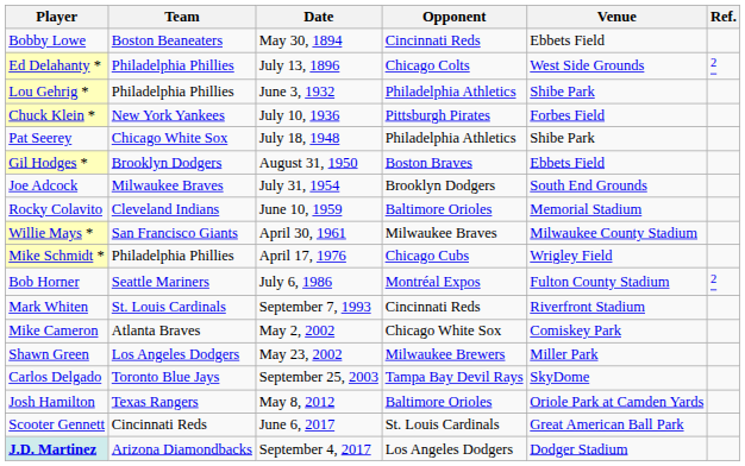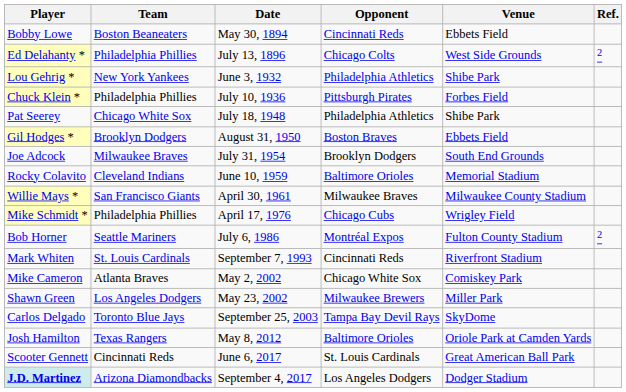 <table class="wikitable">
 <tr>
 <th>Player</th>
 <th>Team</th>
 <th>Date</th>
 <th>Opponent</th>
 <th>Venue</th>
 <th>Ref.</th>
 </tr>
 <tr>
 <td><a href='#'>Bobby Lowe</a></td>
 <td><a href='#'>Boston Beaneaters</a></td>
 <td>May 30, <a href='#'>1894</a></td>
 <td><a href='#'>Cincinnati Reds</a></td>
 <td>Ebbets Field</td>
 <td></td>
 </tr>
 <tr>
 <td style="background:#ffffbb;"><a href='#'>Ed Delahanty</a> *</td>
 <td><a href='#'>Philadelphia Phillies</a></td>
 <td>July 13, <a href='#'>1896</a></td>
 <td><a href='#'>Chicago Colts</a></td>
 <td><a href='#'>West Side Grounds</a></td>
 <td><a href='#'><sup>2</sup></a></td>
 </tr>
 <tr>
 <td style="background:#ffffbb;"><a href='#'>Lou Gehrig</a> *</td>
-<td>Philadelphia Phillies</td>
+<td><a href='#'>New York Yankees</a></td>
 <td>June 3, <a href='#'>1932</a></td>
 <td><a href='#'>Philadelphia Athletics</a></td>
 <td><a href='#'>Shibe Park</a></td>
 <td></td>
 </tr>
 <tr>
 <td style="background:#ffffbb;"><a href='#'>Chuck Klein</a> *</td>
-<td><a href='#'>New York Yankees</a></td>
+<td>Philadelphia Phillies</td>
 <td>July 10, <a href='#'>1936</a></td>
 <td><a href='#'>Pittsburgh Pirates</a></td>
 <td><a href='#'>Forbes Field</a></td>
 <td></td>
 </tr>
 <tr>
 <td><a href='#'>Pat Seerey</a></td>
 <td><a href='#'>Chicago White Sox</a></td>
 <td>July 18, <a href='#'>1948</a></td>
 <td>Philadelphia Athletics</td>
 <td>Shibe Park</td>
 <td></td>
 </tr>
 <tr>
 <td style="background:#ffffbb;"><a href='#'>Gil Hodges</a> *</td>
 <td><a href='#'>Brooklyn Dodgers</a></td>
 <td>August 31, <a href='#'>1950</a></td>
 <td><a href='#'>Boston Braves</a></td>
 <td><a href='#'>Ebbets Field</a></td>
 <td></td>
 </tr>
 <tr>
 <td><a href='#'>Joe Adcock</a></td>
 <td><a href='#'>Milwaukee Braves</a></td>
 <td>July 31, <a href='#'>1954</a></td>
 <td>Brooklyn Dodgers</td>
 <td><a href='#'>South End Grounds</a></td>
 <td></td>
 </tr>
 <tr>
 <td><a href='#'>Rocky Colavito</a></td>
 <td><a href='#'>Cleveland Indians</a></td>
 <td>June 10, <a href='#'>1959</a></td>
 <td><a href='#'>Baltimore Orioles</a></td>
 <td><a href='#'>Memorial Stadium</a></td>
 <td></td>
 </tr>
 <tr>
 <td style="background:#ffffbb;"><a href='#'>Willie Mays</a> *</td>
 <td><a href='#'>San Francisco Giants</a></td>
 <td>April 30, <a href='#'>1961</a></td>
 <td>Milwaukee Braves</td>
 <td><a href='#'>Milwaukee County Stadium</a></td>
 <td></td>
 </tr>
 <tr>
 <td style="background:#ffffbb;"><a href='#'>Mike Schmidt</a> *</td>
 <td>Philadelphia Phillies</td>
 <td>April 17, <a href='#'>1976</a></td>
 <td><a href='#'>Chicago Cubs</a></td>
 <td><a href='#'>Wrigley Field</a></td>
 <td></td>
 </tr>
 <tr>
 <td><a href='#'>Bob Horner</a></td>
 <td><a href='#'>Seattle Mariners</a></td>
 <td>July 6, <a href='#'>1986</a></td>
 <td><a href='#'>Montréal Expos</a></td>
 <td><a href='#'>Fulton County Stadium</a></td>
 <td><a href='#'><sup>2</sup></a></td>
 </tr>
 <tr>
 <td><a href='#'>Mark Whiten</a></td>
 <td><a href='#'>St. Louis Cardinals</a></td>
 <td>September 7, <a href='#'>1993</a></td>
 <td>Cincinnati Reds</td>
 <td><a href='#'>Riverfront Stadium</a></td>
 <td></td>
 </tr>
 <tr>
 <td><a href='#'>Mike Cameron</a></td>
 <td>Atlanta Braves</td>
 <td>May 2, <a href='#'>2002</a></td>
 <td>Chicago White Sox</td>
 <td><a href='#'>Comiskey Park</a></td>
 <td></td>
 </tr>
 <tr>
 <td><a href='#'>Shawn Green</a></td>
 <td><a href='#'>Los Angeles Dodgers</a></td>
 <td>May 23, <a href='#'>2002</a></td>
 <td><a href='#'>Milwaukee Brewers</a></td>
 <td><a href='#'>Miller Park</a></td>
 <td></td>
 </tr>
 <tr>
 <td><a href='#'>Carlos Delgado</a></td>
 <td><a href='#'>Toronto Blue Jays</a></td>
 <td>September 25, <a href='#'>2003</a></td>
 <td><a href='#'>Tampa Bay Devil Rays</a></td>
 <td><a href='#'>SkyDome</a></td>
 <td></td>
 </tr>
 <tr>
 <td><a href='#'>Josh Hamilton</a></td>
 <td><a href='#'>Texas Rangers</a></td>
 <td>May 8, <a href='#'>2012</a></td>
 <td><a href='#'>Baltimore Orioles</a></td>
 <td><a href='#'>Oriole Park at Camden Yards</a></td>
 <td></td>
 </tr>
 <tr>
 <td><a href='#'>Scooter Gennett</a></td>
 <td>Cincinnati Reds</td>
 <td>June 6, <a href='#'>2017</a></td>
 <td>St. Louis Cardinals</td>
 <td><a href='#'>Great American Ball Park</a></td>
 <td></td>
 </tr>
 <tr>
 <td style="background:#cfecec;"><strong><a href='#'>J.D. Martinez</a></strong></td>
 <td><a href='#'>Arizona Diamondbacks</a></td>
 <td>September 4, <a href='#'>2017</a></td>
 <td>Los Angeles Dodgers</td>
 <td><a href='#'>Dodger Stadium</a></td>
 <td></td>
 </tr>
 </table>
